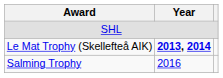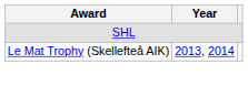 <table class="wikitable">
 <tr>
 <th>Award</th>
 <th>Year</th>
 <th></th>
 </tr>
 <tr ALIGN="center" bgcolor="#e0e0e0">
 <td colspan="3"><a href='#'>SHL</a></td>
 </tr>
 <tr>
 <td><a href='#'>Le Mat Trophy</a> (Skellefteå AIK)</td>
-<td><strong><a href='#'>2013</a>, <a href='#'>2014</a></strong></td>
-<td></td>
-</tr>
-<tr>
-<td><a href='#'>Salming Trophy</a></td>
-<td><a href='#'>2016</a></td>
+<td><a href='#'>2013</a>, <a href='#'>2014</a></td>
 <td></td>
 </tr>
 </table>
